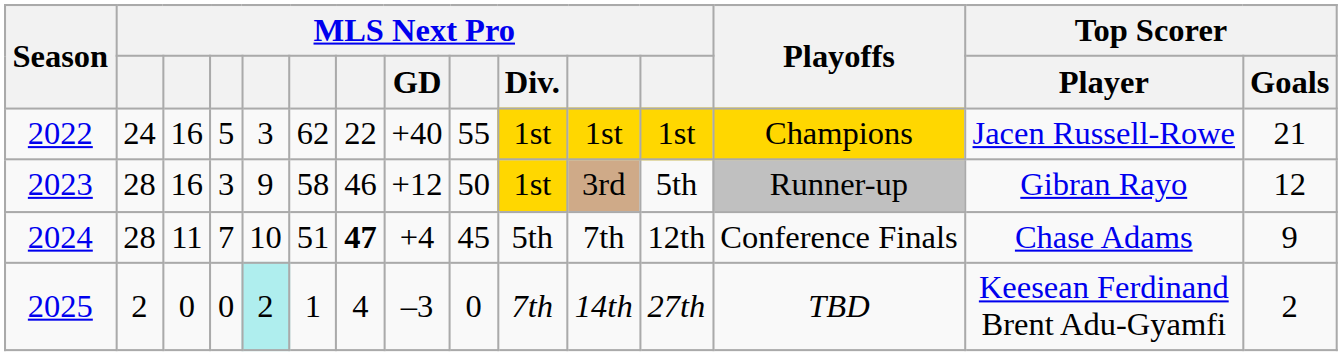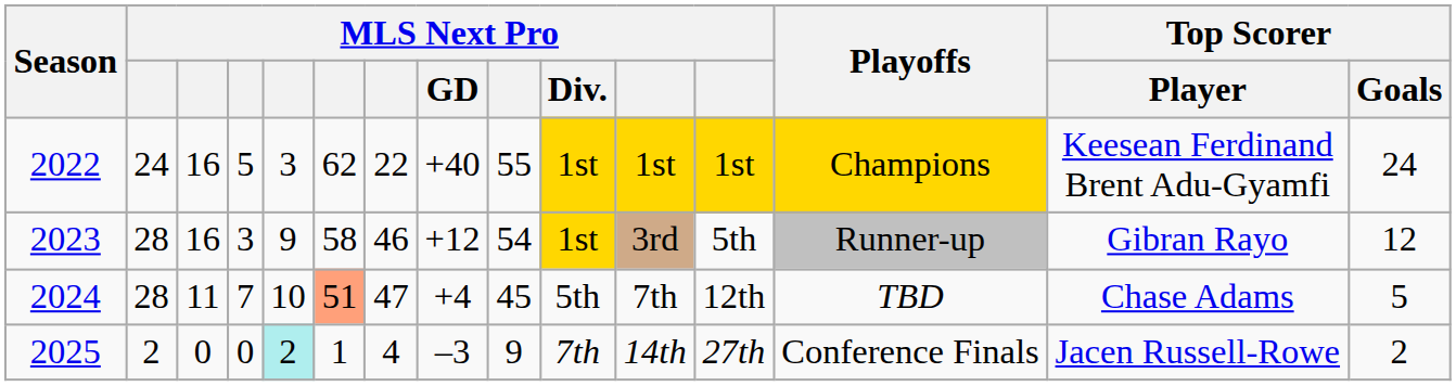 <table class="wikitable" style="text-align: center">
 <tr>
 <th rowspan="2" scope="col">Season</th>
 <th colspan="11" class="unsortable"><a href='#'>MLS Next Pro</a></th>
 <th rowspan="2" scope="col" class="unsortable"><strong>Playoffs</strong></th>
 <th colspan="3" scope="col" class="unsortable">Top Scorer</th>
 </tr>
 <tr>
 <th></th>
 <th></th>
 <th></th>
 <th></th>
 <th></th>
 <th></th>
 <th>GD</th>
 <th></th>
 <th>Div.</th>
 <th></th>
 <th></th>
 <th class="unsortable">Player</th>
 <th class="unsortable">Goals</th>
 </tr>
 <tr>
 <td><a href='#'>2022</a></td>
 <td>24</td>
 <td>16</td>
 <td>5</td>
 <td>3</td>
 <td>62</td>
 <td>22</td>
 <td>+40</td>
 <td>55</td>
 <td bgcolor="gold">1st</td>
 <td bgcolor="gold">1st</td>
 <td bgcolor=gold>1st</td>
 <td bgcolor=gold>Champions</td>
-<td> <a href='#'>Jacen Russell-Rowe</a></td>
-<td>21</td>
+<td> <a href='#'>Keesean Ferdinand</a><br> Brent Adu-Gyamfi</td>
+<td>24</td>
 </tr>
 <tr>
 <td><a href='#'>2023</a></td>
 <td>28</td>
 <td>16</td>
 <td>3</td>
 <td>9</td>
 <td>58</td>
 <td>46</td>
 <td>+12</td>
-<td>50</td>
+<td>54</td>
 <td bgcolor="gold">1st</td>
 <td bgcolor=CFAA88>3rd</td>
 <td>5th</td>
 <td bgcolor=silver>Runner-up</td>
 <td> <a href='#'>Gibran Rayo</a></td>
 <td>12</td>
 </tr>
 <tr>
 <td><a href='#'>2024</a></td>
 <td>28</td>
 <td>11</td>
 <td>7</td>
 <td>10</td>
-<td>51</td>
-<td><strong>47</strong></td>
+<td style="background: lightsalmon;">51</td>
+<td>47</td>
 <td>+4</td>
 <td>45</td>
 <td>5th</td>
 <td>7th</td>
 <td>12th</td>
-<td>Conference Finals</td>
+<td><em>TBD</em></td>
 <td> <a href='#'>Chase Adams</a></td>
-<td>9</td>
+<td>5</td>
 </tr>
 <tr>
 <td><a href='#'>2025</a></td>
 <td>2</td>
 <td>0</td>
 <td>0</td>
 <td style="background: paleturquoise;">2</td>
 <td>1</td>
 <td>4</td>
 <td>–3</td>
-<td>0</td>
+<td>9</td>
 <td><em>7th</em></td>
 <td><em>14th</em></td>
 <td><em>27th</em></td>
-<td><em>TBD</em></td>
-<td> <a href='#'>Keesean Ferdinand</a><br> Brent Adu-Gyamfi</td>
+<td>Conference Finals</td>
+<td> <a href='#'>Jacen Russell-Rowe</a></td>
 <td>2</td>
 </tr>
 </table>
